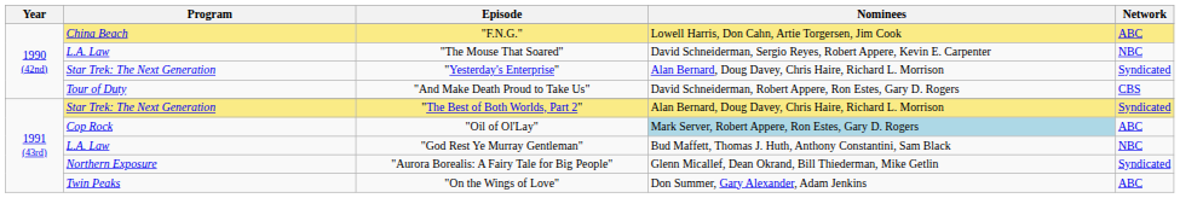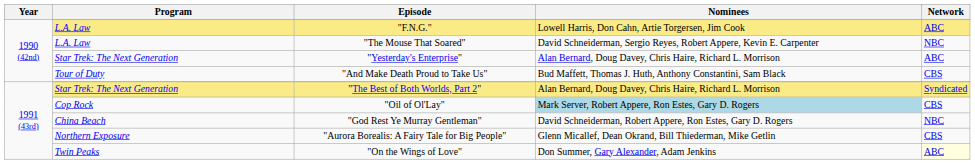 <table class="wikitable" style="width:100%">
 <tr bgcolor="#bebebe">
 <th width="5%">Year</th>
 <th width="25%">Program</th>
 <th width="25%">Episode</th>
 <th width="40%">Nominees</th>
 <th width="5%">Network</th>
 </tr>
 <tr>
 <td rowspan=5 style="text-align:center"><a href='#'>1990</a><br><small><a href='#'>(42nd)</a></small><br></td>
 </tr>
 <tr style="background:#FAEB86">
-<td><em><a href='#'>China Beach</a></em></td>
+<td><em><a href='#'>L.A. Law</a></em></td>
 <td align=center>"F.N.G."</td>
 <td>Lowell Harris, Don Cahn, Artie Torgersen, Jim Cook</td>
 <td><a href='#'>ABC</a></td>
 </tr>
 <tr>
 <td><em><a href='#'>L.A. Law</a></em></td>
 <td align=center>"The Mouse That Soared"</td>
 <td>David Schneiderman, Sergio Reyes, Robert Appere, Kevin E. Carpenter</td>
 <td><a href='#'>NBC</a></td>
 </tr>
 <tr>
 <td><em><a href='#'>Star Trek: The Next Generation</a></em></td>
 <td align=center>"<a href='#'>Yesterday's Enterprise</a>"</td>
 <td><a href='#'>Alan Bernard</a>, Doug Davey, Chris Haire, Richard L. Morrison</td>
-<td><a href='#'>Syndicated</a></td>
+<td><a href='#'>ABC</a></td>
 </tr>
 <tr>
 <td><em><a href='#'>Tour of Duty</a></em></td>
 <td align=center>"And Make Death Proud to Take Us"</td>
-<td>David Schneiderman, Robert Appere, Ron Estes, Gary D. Rogers</td>
+<td>Bud Maffett, Thomas J. Huth, Anthony Constantini, Sam Black</td>
 <td><a href='#'>CBS</a></td>
 </tr>
 <tr>
 <td rowspan=6 style="text-align:center"><a href='#'>1991</a><br><small><a href='#'>(43rd)</a></small><br></td>
 </tr>
 <tr style="background:#FAEB86">
 <td><em><a href='#'>Star Trek: The Next Generation</a></em></td>
 <td align=center>"<a href='#'>The Best of Both Worlds, Part 2</a>"</td>
 <td>Alan Bernard, Doug Davey, Chris Haire, Richard L. Morrison</td>
 <td><a href='#'>Syndicated</a></td>
 </tr>
 <tr>
 <td><em><a href='#'>Cop Rock</a></em></td>
 <td align=center>"Oil of Ol'Lay"</td>
 <td style="background: lightblue;">Mark Server, Robert Appere, Ron Estes, Gary D. Rogers</td>
-<td><a href='#'>ABC</a></td>
+<td><a href='#'>CBS</a></td>
 </tr>
 <tr>
-<td><em><a href='#'>L.A. Law</a></em></td>
+<td><em><a href='#'>China Beach</a></em></td>
 <td align=center>"God Rest Ye Murray Gentleman"</td>
-<td>Bud Maffett, Thomas J. Huth, Anthony Constantini, Sam Black</td>
+<td>David Schneiderman, Robert Appere, Ron Estes, Gary D. Rogers</td>
 <td><a href='#'>NBC</a></td>
 </tr>
 <tr>
 <td><em><a href='#'>Northern Exposure</a></em></td>
 <td align=center>"Aurora Borealis: A Fairy Tale for Big People"</td>
 <td>Glenn Micallef, Dean Okrand, Bill Thiederman, Mike Getlin</td>
-<td><a href='#'>Syndicated</a></td>
+<td><a href='#'>CBS</a></td>
 </tr>
 <tr>
 <td><em><a href='#'>Twin Peaks</a></em></td>
 <td align=center>"On the Wings of Love"</td>
 <td>Don Summer, <a href='#'>Gary Alexander</a>, Adam Jenkins</td>
-<td><a href='#'>ABC</a></td>
+<td style="background: lightyellow;"><a href='#'>ABC</a></td>
 </tr>
 </table>
